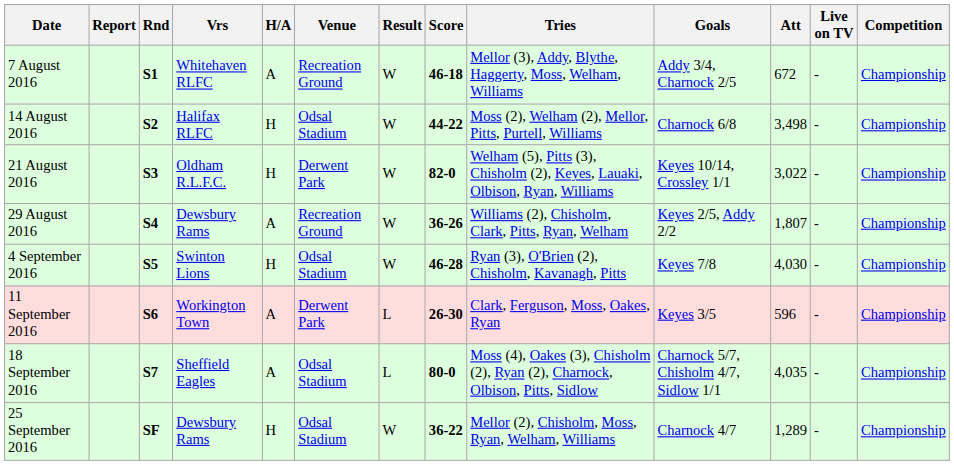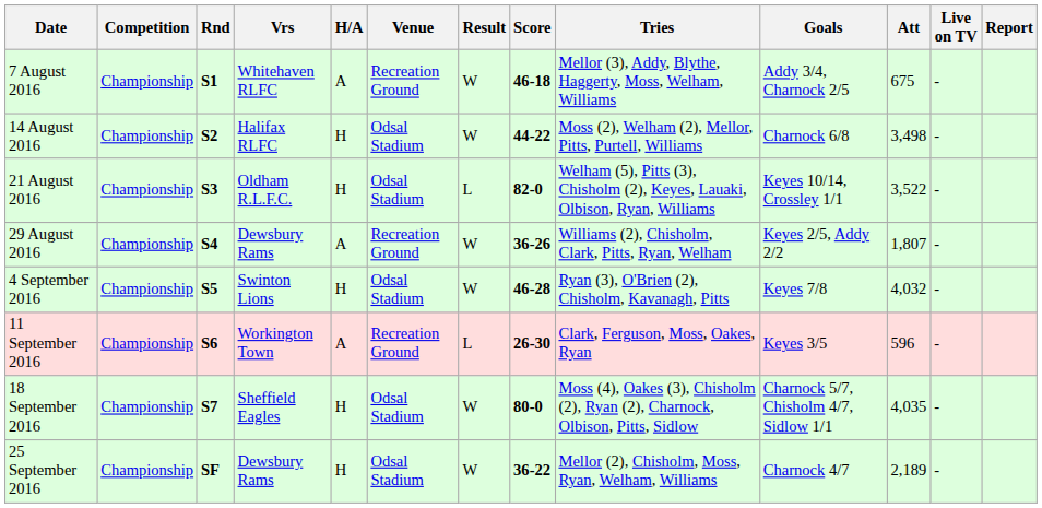 <table class="wikitable"  style="font-size:85%; width:100%;">
 <tr>
 <th>Date</th>
-<th>Report</th>
+<th>Competition</th>
 <th>Rnd</th>
 <th>Vrs</th>
 <th>H/A</th>
 <th>Venue</th>
 <th>Result</th>
 <th>Score</th>
 <th>Tries</th>
 <th>Goals</th>
 <th>Att</th>
 <th>Live on TV</th>
-<th>Competition</th>
+<th>Report</th>
 </tr>
 <tr style="background:#ddffdd;" width=20|>
 <td>7 August 2016</td>
-<td></td>
+<td><a href='#'>Championship</a></td>
 <td><strong>S1</strong></td>
 <td><a href='#'>Whitehaven RLFC</a></td>
 <td>A</td>
 <td><a href='#'>Recreation Ground</a></td>
 <td>W</td>
 <td><strong>46-18</strong></td>
 <td><a href='#'>Mellor</a> (3), <a href='#'>Addy</a>, <a href='#'>Blythe</a>, <a href='#'>Haggerty</a>, <a href='#'>Moss</a>, <a href='#'>Welham</a>, <a href='#'>Williams</a></td>
 <td><a href='#'>Addy</a> 3/4, <a href='#'>Charnock</a> 2/5</td>
-<td>672</td>
+<td>675</td>
 <td>-</td>
-<td><a href='#'>Championship</a></td>
+<td></td>
 </tr>
 <tr style="background:#ddffdd;" width=20|>
 <td>14 August 2016</td>
-<td></td>
+<td><a href='#'>Championship</a></td>
 <td><strong>S2</strong></td>
 <td><a href='#'>Halifax RLFC</a></td>
 <td>H</td>
 <td><a href='#'>Odsal Stadium</a></td>
 <td>W</td>
 <td><strong>44-22</strong></td>
 <td><a href='#'>Moss</a> (2), <a href='#'>Welham</a> (2), <a href='#'>Mellor</a>, <a href='#'>Pitts</a>, <a href='#'>Purtell</a>, <a href='#'>Williams</a></td>
 <td><a href='#'>Charnock</a> 6/8</td>
 <td>3,498</td>
 <td>-</td>
-<td><a href='#'>Championship</a></td>
+<td></td>
 </tr>
 <tr style="background:#ddffdd;" width=20|>
 <td>21 August 2016</td>
-<td></td>
+<td><a href='#'>Championship</a></td>
 <td><strong>S3</strong></td>
 <td><a href='#'>Oldham R.L.F.C.</a></td>
 <td>H</td>
-<td><a href='#'>Derwent Park</a></td>
-<td>W</td>
+<td><a href='#'>Odsal Stadium</a></td>
+<td>L</td>
 <td><strong>82-0</strong></td>
 <td><a href='#'>Welham</a> (5), <a href='#'>Pitts</a> (3), <a href='#'>Chisholm</a> (2), <a href='#'>Keyes</a>, <a href='#'>Lauaki</a>, <a href='#'>Olbison</a>, <a href='#'>Ryan</a>, <a href='#'>Williams</a></td>
 <td><a href='#'>Keyes</a> 10/14, <a href='#'>Crossley</a> 1/1</td>
-<td>3,022</td>
+<td>3,522</td>
 <td>-</td>
-<td><a href='#'>Championship</a></td>
+<td></td>
 </tr>
 <tr style="background:#ddffdd;" width=20|>
 <td>29 August 2016</td>
-<td></td>
+<td><a href='#'>Championship</a></td>
 <td><strong>S4</strong></td>
 <td><a href='#'>Dewsbury Rams</a></td>
 <td>A</td>
 <td><a href='#'>Recreation Ground</a></td>
 <td>W</td>
 <td><strong>36-26</strong></td>
 <td><a href='#'>Williams</a> (2), <a href='#'>Chisholm</a>, <a href='#'>Clark</a>, <a href='#'>Pitts</a>, <a href='#'>Ryan</a>, <a href='#'>Welham</a></td>
 <td><a href='#'>Keyes</a> 2/5, <a href='#'>Addy</a> 2/2</td>
 <td>1,807</td>
 <td>-</td>
-<td><a href='#'>Championship</a></td>
+<td></td>
 </tr>
 <tr style="background:#ddffdd;" width=20|>
 <td>4 September 2016</td>
-<td></td>
+<td><a href='#'>Championship</a></td>
 <td><strong>S5</strong></td>
 <td><a href='#'>Swinton Lions</a></td>
 <td>H</td>
 <td><a href='#'>Odsal Stadium</a></td>
 <td>W</td>
 <td><strong>46-28</strong></td>
 <td><a href='#'>Ryan</a> (3), <a href='#'>O'Brien</a> (2), <a href='#'>Chisholm</a>, <a href='#'>Kavanagh</a>, <a href='#'>Pitts</a></td>
 <td><a href='#'>Keyes</a> 7/8</td>
-<td>4,030</td>
+<td>4,032</td>
 <td>-</td>
-<td><a href='#'>Championship</a></td>
+<td></td>
 </tr>
 <tr style="background:#ffdddd;" width=20|>
 <td>11 September 2016</td>
-<td></td>
+<td><a href='#'>Championship</a></td>
 <td><strong>S6</strong></td>
 <td><a href='#'>Workington Town</a></td>
 <td>A</td>
-<td><a href='#'>Derwent Park</a></td>
+<td><a href='#'>Recreation Ground</a></td>
 <td>L</td>
 <td><strong>26-30</strong></td>
 <td><a href='#'>Clark</a>, <a href='#'>Ferguson</a>, <a href='#'>Moss</a>, <a href='#'>Oakes</a>, <a href='#'>Ryan</a></td>
 <td><a href='#'>Keyes</a> 3/5</td>
 <td>596</td>
 <td>-</td>
-<td><a href='#'>Championship</a></td>
+<td></td>
 </tr>
 <tr style="background:#ddffdd;" width=20|>
 <td>18 September 2016</td>
-<td></td>
+<td><a href='#'>Championship</a></td>
 <td><strong>S7</strong></td>
 <td><a href='#'>Sheffield Eagles</a></td>
-<td>A</td>
+<td>H</td>
 <td><a href='#'>Odsal Stadium</a></td>
-<td>L</td>
+<td>W</td>
 <td><strong>80-0</strong></td>
 <td><a href='#'>Moss</a> (4), <a href='#'>Oakes</a> (3), <a href='#'>Chisholm</a> (2), <a href='#'>Ryan</a> (2), <a href='#'>Charnock</a>, <a href='#'>Olbison</a>, <a href='#'>Pitts</a>, <a href='#'>Sidlow</a></td>
 <td><a href='#'>Charnock</a> 5/7, <a href='#'>Chisholm</a> 4/7, <a href='#'>Sidlow</a> 1/1</td>
 <td>4,035</td>
 <td>-</td>
-<td><a href='#'>Championship</a></td>
+<td></td>
 </tr>
 <tr style="background:#ddffdd;" width=20|>
 <td>25 September 2016</td>
-<td></td>
+<td><a href='#'>Championship</a></td>
 <td><strong>SF</strong></td>
 <td><a href='#'>Dewsbury Rams</a></td>
 <td>H</td>
 <td><a href='#'>Odsal Stadium</a></td>
 <td>W</td>
 <td><strong>36-22</strong></td>
 <td><a href='#'>Mellor</a> (2), <a href='#'>Chisholm</a>, <a href='#'>Moss</a>, <a href='#'>Ryan</a>, <a href='#'>Welham</a>, <a href='#'>Williams</a></td>
 <td><a href='#'>Charnock</a> 4/7</td>
-<td>1,289</td>
+<td>2,189</td>
 <td>-</td>
-<td><a href='#'>Championship</a></td>
+<td></td>
 </tr>
 </table>
